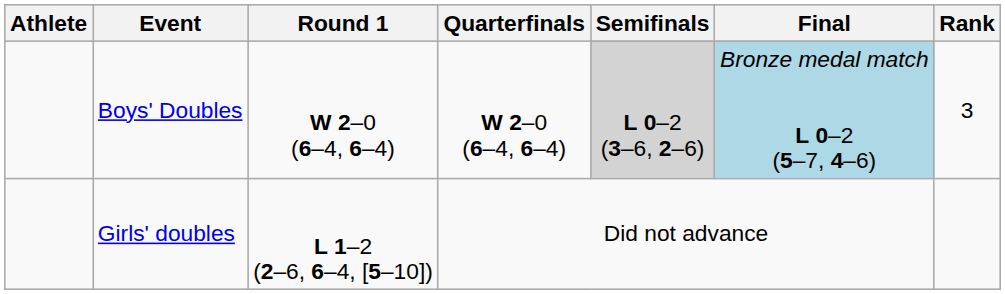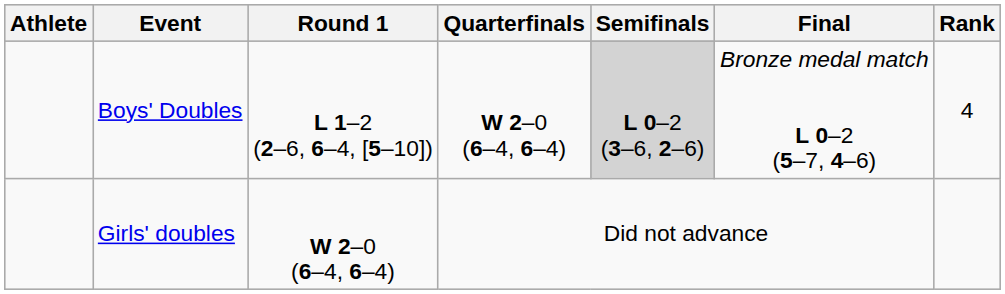 <table class=wikitable style="font-size:90%">
 <tr>
 <th>Athlete</th>
 <th>Event</th>
 <th>Round 1</th>
 <th>Quarterfinals</th>
 <th>Semifinals</th>
 <th>Final</th>
 <th>Rank</th>
 </tr>
 <tr>
 <td> <br></td>
 <td><a href='#'>Boys' Doubles</a></td>
-<td align=center><br><br><strong>W</strong> <strong>2</strong>–0<br> (<strong>6</strong>–4, <strong>6</strong>–4)</td>
+<td align=center><br><br><strong>L</strong> <strong>1</strong>–2<br> (<strong>2</strong>–6, <strong>6</strong>–4, [<strong>5</strong>–10])</td>
 <td align=center><br><br><strong>W</strong> <strong>2</strong>–0<br> (<strong>6</strong>–4, <strong>6</strong>–4)</td>
 <td align=center style="background: lightgrey;"><br><br><strong>L</strong> <strong>0</strong>–2<br> (<strong>3</strong>–6, <strong>2</strong>–6)</td>
-<td align=center style="background: lightblue;"><em>Bronze medal match</em><br><br><br><strong>L</strong> <strong>0</strong>–2<br> (<strong>5</strong>–7, <strong>4</strong>–6)</td>
-<td align=center>3</td>
+<td align=center><em>Bronze medal match</em><br><br><br><strong>L</strong> <strong>0</strong>–2<br> (<strong>5</strong>–7, <strong>4</strong>–6)</td>
+<td align=center>4</td>
 </tr>
 <tr>
 <td> <br></td>
 <td><a href='#'>Girls' doubles</a></td>
-<td align=center><br><br><strong>L</strong> <strong>1</strong>–2<br> (<strong>2</strong>–6, <strong>6</strong>–4, [<strong>5</strong>–10])</td>
+<td align=center><br><br><strong>W</strong> <strong>2</strong>–0<br> (<strong>6</strong>–4, <strong>6</strong>–4)</td>
 <td colspan=3 align=center>Did not advance</td>
 <td align=center></td>
 </tr>
 </table>
